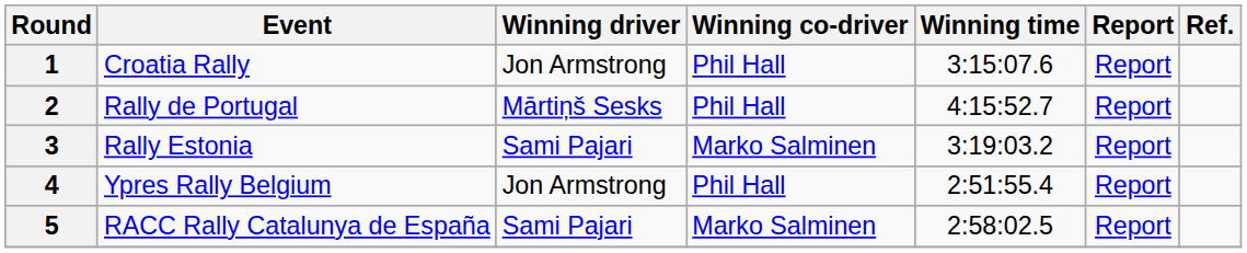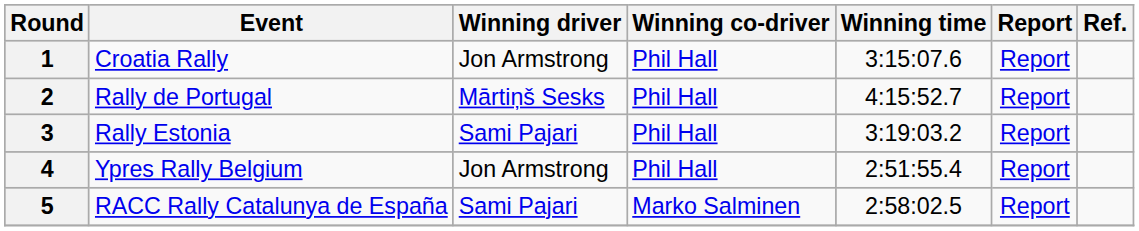 <table class="wikitable" style="font-size: 85%;">
 <tr>
 <th>Round</th>
 <th>Event</th>
 <th nowrap>Winning driver</th>
 <th nowrap>Winning co-driver</th>
 <th nowrap>Winning time</th>
 <th nowrap>Report</th>
 <th>Ref.</th>
 </tr>
 <tr>
 <th>1</th>
 <td> <a href='#'>Croatia Rally</a></td>
 <td> Jon Armstrong</td>
 <td> <a href='#'>Phil Hall</a></td>
 <td align="center">3:15:07.6</td>
 <td align="center"><a href='#'>Report</a></td>
 <td align="center"></td>
 </tr>
 <tr>
 <th>2</th>
 <td> <a href='#'>Rally de Portugal</a></td>
 <td> <a href='#'>Mārtiņš Sesks</a></td>
 <td> <a href='#'>Phil Hall</a></td>
 <td align="center">4:15:52.7</td>
 <td align="center"><a href='#'>Report</a></td>
 <td align="center"></td>
 </tr>
 <tr>
 <th>3</th>
 <td> <a href='#'>Rally Estonia</a></td>
 <td> <a href='#'>Sami Pajari</a></td>
-<td> <a href='#'>Marko Salminen</a></td>
+<td> <a href='#'>Phil Hall</a></td>
 <td align="center">3:19:03.2</td>
 <td align="center"><a href='#'>Report</a></td>
 <td align="center"></td>
 </tr>
 <tr>
 <th>4</th>
 <td> <a href='#'>Ypres Rally Belgium</a></td>
 <td> Jon Armstrong</td>
 <td> <a href='#'>Phil Hall</a></td>
 <td align="center">2:51:55.4</td>
 <td align="center"><a href='#'>Report</a></td>
 <td align="center"></td>
 </tr>
 <tr>
 <th>5</th>
 <td> <a href='#'>RACC Rally Catalunya de España</a></td>
 <td> <a href='#'>Sami Pajari</a></td>
 <td> <a href='#'>Marko Salminen</a></td>
 <td align="center">2:58:02.5</td>
 <td align="center"><a href='#'>Report</a></td>
 <td align="center"></td>
 </tr>
 <tr>
 </tr>
 </table>
